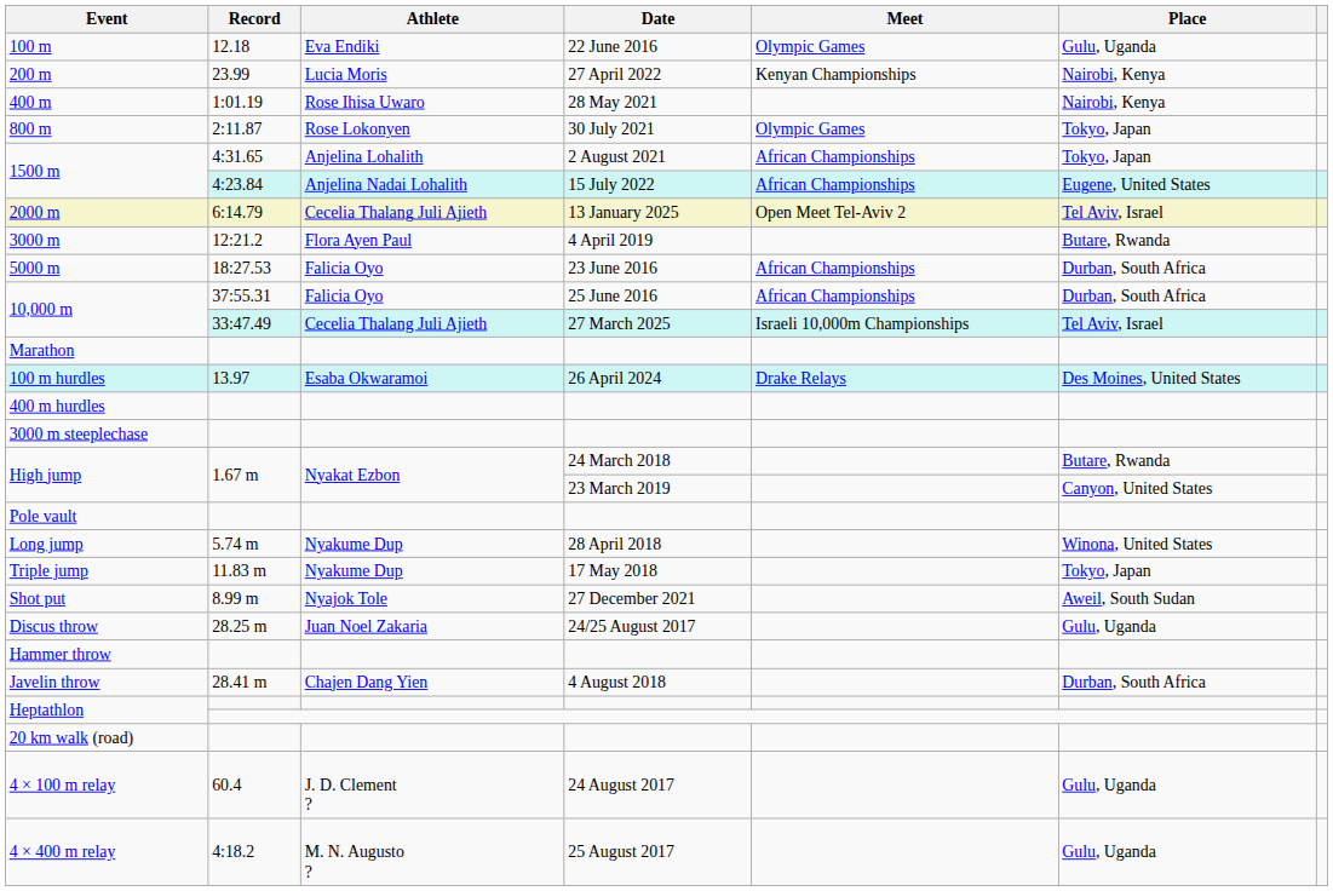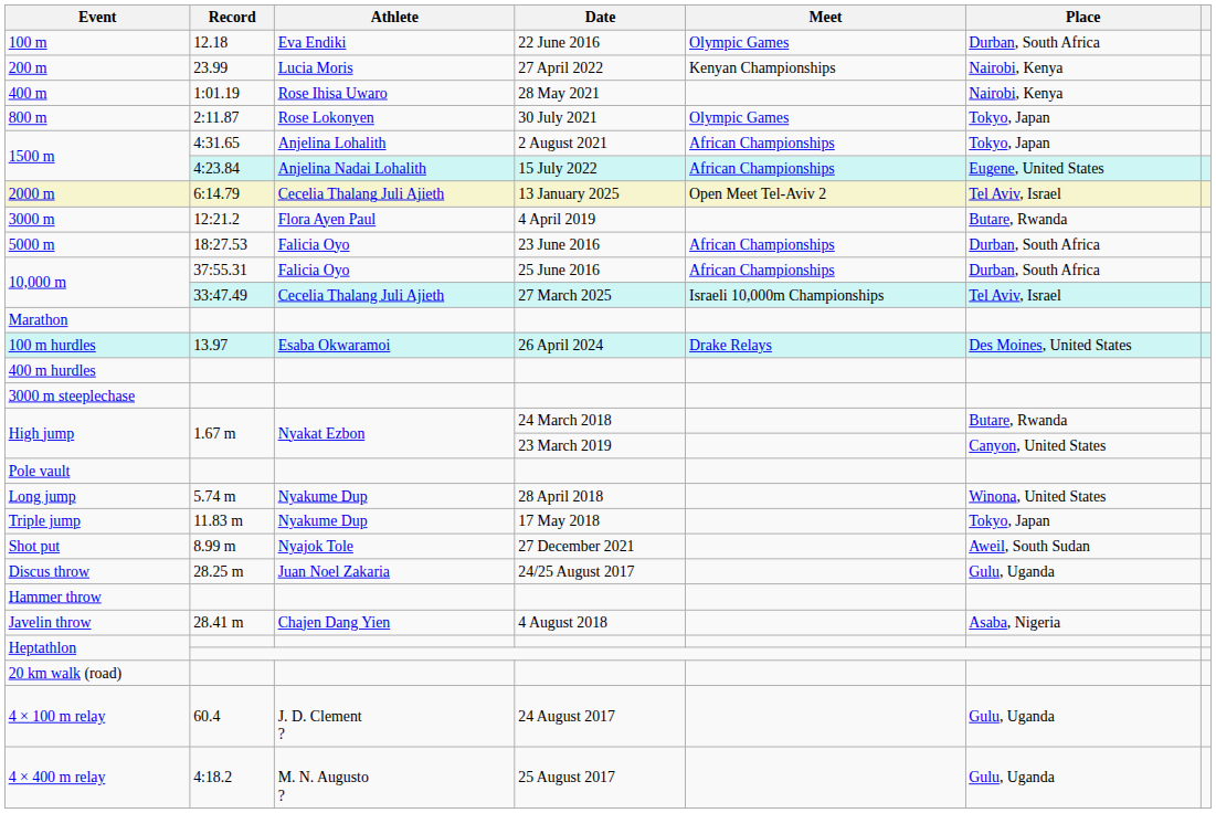 <table class="wikitable" style="font-size:95%; width: 95%;">
 <tr>
 <th>Event</th>
 <th>Record</th>
 <th>Athlete</th>
 <th>Date</th>
 <th>Meet</th>
 <th>Place</th>
 <th></th>
 </tr>
 <tr>
 <td><a href='#'>100 m</a></td>
 <td>12.18 </td>
 <td><a href='#'>Eva Endiki</a></td>
 <td>22 June 2016</td>
 <td><a href='#'>Olympic Games</a></td>
-<td><a href='#'>Gulu</a>, Uganda</td>
+<td><a href='#'>Durban</a>, South Africa</td>
 <td></td>
 </tr>
 <tr>
 <td><a href='#'>200 m</a></td>
 <td>23.99  </td>
 <td><a href='#'>Lucia Moris</a></td>
 <td>27 April 2022</td>
 <td>Kenyan Championships</td>
 <td><a href='#'>Nairobi</a>, Kenya</td>
 <td></td>
 </tr>
 <tr>
 <td><a href='#'>400 m</a></td>
 <td>1:01.19 </td>
 <td><a href='#'>Rose Ihisa Uwaro</a></td>
 <td>28 May 2021</td>
 <td></td>
 <td><a href='#'>Nairobi</a>, Kenya</td>
 <td></td>
 </tr>
 <tr>
 <td><a href='#'>800 m</a></td>
 <td>2:11.87</td>
 <td><a href='#'>Rose Lokonyen</a></td>
 <td>30 July 2021</td>
 <td><a href='#'>Olympic Games</a></td>
 <td><a href='#'>Tokyo</a>, Japan</td>
 <td></td>
 </tr>
 <tr>
 <td rowspan=2><a href='#'>1500 m</a></td>
 <td>4:31.65</td>
 <td><a href='#'>Anjelina Lohalith</a></td>
 <td>2 August 2021</td>
 <td><a href='#'>African Championships</a></td>
 <td><a href='#'>Tokyo</a>, Japan</td>
 <td></td>
 </tr>
 <tr bgcolor=#CEF6F5>
 <td>4:23.84</td>
 <td><a href='#'>Anjelina Nadai Lohalith</a></td>
 <td>15 July 2022</td>
 <td><a href='#'>African Championships</a></td>
 <td><a href='#'>Eugene</a>, United States</td>
 <td></td>
 </tr>
 <tr style="background:#f6F5CE;">
 <td><a href='#'>2000 m</a></td>
 <td>6:14.79</td>
 <td><a href='#'>Cecelia Thalang Juli Ajieth</a></td>
 <td>13 January 2025</td>
 <td>Open Meet Tel-Aviv 2</td>
 <td><a href='#'>Tel Aviv</a>, Israel</td>
 <td></td>
 </tr>
 <tr>
 <td><a href='#'>3000 m</a></td>
 <td>12:21.2 </td>
 <td><a href='#'>Flora Ayen Paul</a></td>
 <td>4 April 2019</td>
 <td></td>
 <td><a href='#'>Butare</a>, Rwanda</td>
 <td></td>
 </tr>
 <tr>
 <td><a href='#'>5000 m</a></td>
 <td>18:27.53</td>
 <td><a href='#'>Falicia Oyo</a></td>
 <td>23 June 2016</td>
 <td><a href='#'>African Championships</a></td>
 <td><a href='#'>Durban</a>, South Africa</td>
 <td></td>
 </tr>
 <tr>
 <td rowspan=2><a href='#'>10,000 m</a></td>
 <td>37:55.31</td>
 <td><a href='#'>Falicia Oyo</a></td>
 <td>25 June 2016</td>
 <td><a href='#'>African Championships</a></td>
 <td><a href='#'>Durban</a>, South Africa</td>
 <td></td>
 </tr>
 <tr bgcolor=#CEF6F5>
 <td>33:47.49</td>
 <td><a href='#'>Cecelia Thalang Juli Ajieth</a></td>
 <td>27 March 2025</td>
 <td>Israeli 10,000m Championships</td>
 <td><a href='#'>Tel Aviv</a>, Israel</td>
 <td></td>
 </tr>
 <tr>
 <td><a href='#'>Marathon</a></td>
 <td></td>
 <td></td>
 <td></td>
 <td></td>
 <td></td>
 <td></td>
 </tr>
 <tr bgcolor=#CEF6F5>
 <td><a href='#'>100 m hurdles</a></td>
 <td>13.97 </td>
 <td><a href='#'>Esaba Okwaramoi</a></td>
 <td>26 April 2024</td>
 <td><a href='#'>Drake Relays</a></td>
 <td><a href='#'>Des Moines</a>, United States</td>
 <td></td>
 </tr>
 <tr>
 <td><a href='#'>400 m hurdles</a></td>
 <td></td>
 <td></td>
 <td></td>
 <td></td>
 <td></td>
 <td></td>
 </tr>
 <tr>
 <td><a href='#'>3000 m steeplechase</a></td>
 <td></td>
 <td></td>
 <td></td>
 <td></td>
 <td></td>
 <td></td>
 </tr>
 <tr>
 <td rowspan=2><a href='#'>High jump</a></td>
 <td rowspan=2>1.67 m</td>
 <td rowspan=2><a href='#'>Nyakat Ezbon</a></td>
 <td>24 March 2018</td>
 <td></td>
 <td><a href='#'>Butare</a>, Rwanda</td>
 <td></td>
 </tr>
 <tr>
 <td>23 March 2019</td>
 <td></td>
 <td><a href='#'>Canyon</a>, United States</td>
 <td></td>
 </tr>
 <tr>
 <td><a href='#'>Pole vault</a></td>
 <td></td>
 <td></td>
 <td></td>
 <td></td>
 <td></td>
 <td></td>
 </tr>
 <tr>
 <td><a href='#'>Long jump</a></td>
 <td>5.74 m </td>
 <td><a href='#'>Nyakume Dup</a></td>
 <td>28 April 2018</td>
 <td></td>
 <td><a href='#'>Winona</a>, United States</td>
 <td></td>
 </tr>
 <tr>
 <td><a href='#'>Triple jump</a></td>
 <td>11.83 m </td>
 <td><a href='#'>Nyakume Dup</a></td>
 <td>17 May 2018</td>
 <td></td>
 <td><a href='#'>Tokyo</a>, Japan</td>
 <td></td>
 </tr>
 <tr>
 <td><a href='#'>Shot put</a></td>
 <td>8.99 m</td>
 <td><a href='#'>Nyajok Tole</a></td>
 <td>27 December 2021</td>
 <td></td>
 <td><a href='#'>Aweil</a>, South Sudan</td>
 <td></td>
 </tr>
 <tr>
 <td><a href='#'>Discus throw</a></td>
 <td>28.25 m</td>
 <td><a href='#'>Juan Noel Zakaria</a></td>
 <td>24/25 August 2017</td>
 <td></td>
 <td><a href='#'>Gulu</a>, Uganda</td>
 <td></td>
 </tr>
 <tr>
 <td><a href='#'>Hammer throw</a></td>
 <td></td>
 <td></td>
 <td></td>
 <td></td>
 <td></td>
 <td></td>
 </tr>
 <tr>
 <td><a href='#'>Javelin throw</a></td>
 <td>28.41 m</td>
 <td><a href='#'>Chajen Dang Yien</a></td>
 <td>4 August 2018</td>
 <td></td>
-<td><a href='#'>Durban</a>, South Africa</td>
+<td><a href='#'>Asaba</a>, Nigeria</td>
 <td></td>
 </tr>
 <tr>
 <td rowspan=2><a href='#'>Heptathlon</a></td>
 <td></td>
 <td></td>
 <td></td>
 <td></td>
 <td></td>
 <td></td>
 </tr>
 <tr>
 <td colspan=5></td>
 <td></td>
 </tr>
 <tr>
 <td><a href='#'>20 km walk</a> (road)</td>
 <td></td>
 <td></td>
 <td></td>
 <td></td>
 <td></td>
 <td></td>
 </tr>
 <tr>
 <td><a href='#'>4 × 100 m relay</a></td>
 <td>60.4 </td>
 <td><br>J. D. Clement<br>?</td>
 <td>24 August 2017</td>
 <td></td>
 <td><a href='#'>Gulu</a>, Uganda</td>
 <td></td>
 </tr>
 <tr>
 <td><a href='#'>4 × 400 m relay</a></td>
 <td>4:18.2 </td>
 <td><br>M. N. Augusto<br>?</td>
 <td>25 August 2017</td>
 <td></td>
 <td><a href='#'>Gulu</a>, Uganda</td>
 <td></td>
 </tr>
 </table>
